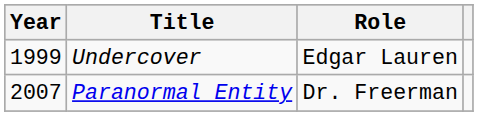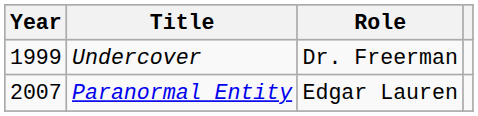 <table class="wikitable sortable">
 <tr>
 <th>Year</th>
 <th>Title</th>
 <th>Role</th>
 <th></th>
 </tr>
 <tr>
 <td>1999</td>
 <td><em>Undercover</em></td>
-<td>Edgar Lauren</td>
+<td>Dr. Freerman</td>
 <td></td>
 </tr>
 <tr>
 <td>2007</td>
 <td><em><a href='#'>Paranormal Entity</a></em></td>
-<td>Dr. Freerman</td>
+<td>Edgar Lauren</td>
 <td></td>
 </tr>
 </table>
